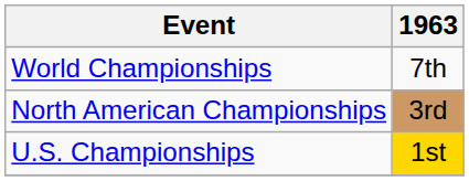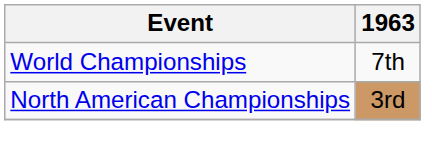 <table class="wikitable">
 <tr>
 <th>Event</th>
 <th>1963</th>
 </tr>
 <tr>
 <td><a href='#'>World Championships</a></td>
 <td align="center">7th</td>
 </tr>
 <tr>
 <td><a href='#'>North American Championships</a></td>
 <td align="center" bgcolor="#cc9966">3rd</td>
 </tr>
 <tr>
-<td><a href='#'>U.S. Championships</a></td>
-<td align="center" bgcolor="gold">1st</td>
-</tr>
-<tr>
 </tr>
 </table>
